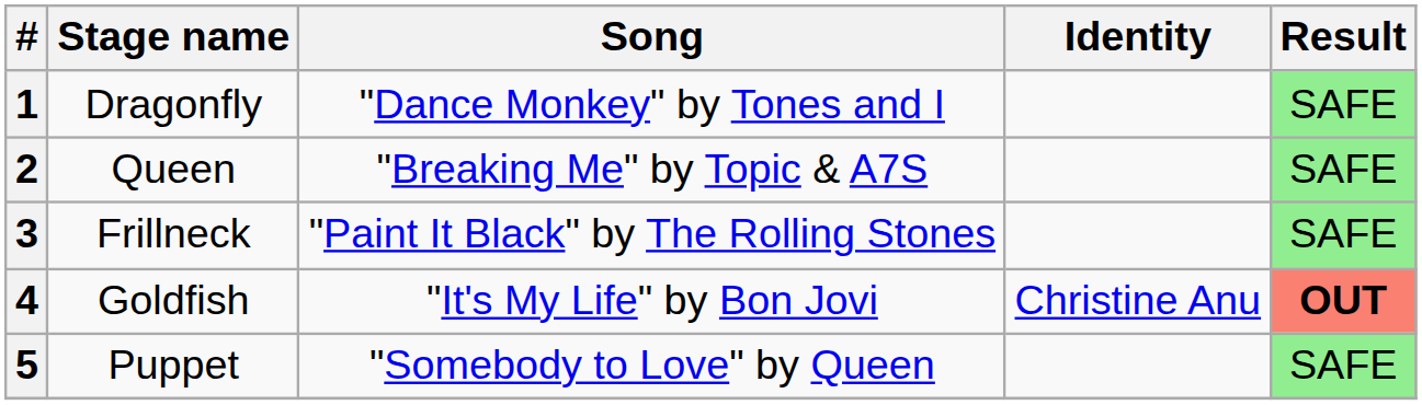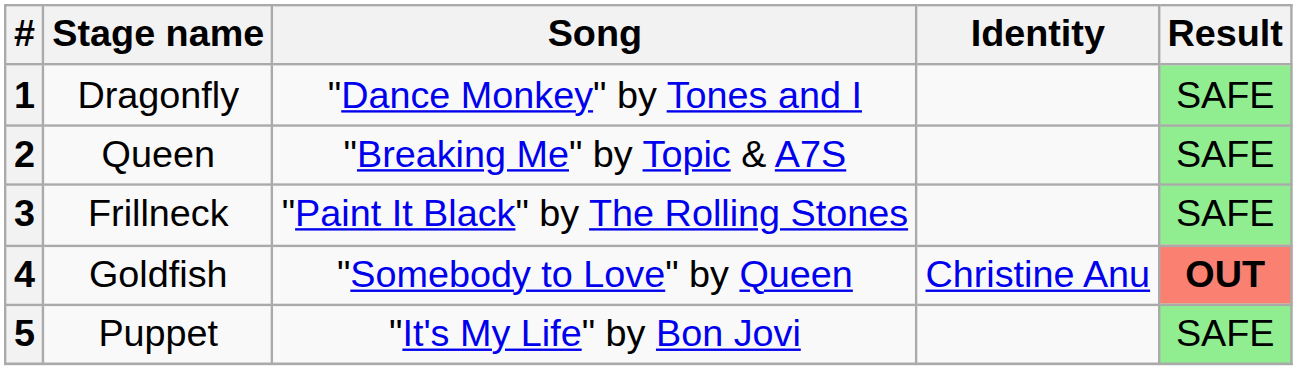 <table class="wikitable plainrowheaders" style="text-align: center;">
 <tr>
 <th>#</th>
 <th>Stage name</th>
 <th>Song</th>
 <th>Identity</th>
 <th>Result</th>
 </tr>
 <tr>
 <th>1</th>
 <td>Dragonfly</td>
 <td>"<a href='#'>Dance Monkey</a>" by <a href='#'>Tones and I</a></td>
 <td></td>
 <td bgcolor=lightgreen>SAFE</td>
 </tr>
 <tr>
 <th>2</th>
 <td>Queen</td>
 <td>"<a href='#'>Breaking Me</a>" by <a href='#'>Topic</a> & <a href='#'>A7S</a></td>
 <td></td>
 <td bgcolor=lightgreen>SAFE</td>
 </tr>
 <tr>
 <th>3</th>
 <td>Frillneck</td>
 <td>"<a href='#'>Paint It Black</a>" by <a href='#'>The Rolling Stones</a></td>
 <td></td>
 <td bgcolor=lightgreen>SAFE</td>
 </tr>
 <tr>
 <th>4</th>
 <td>Goldfish</td>
-<td>"<a href='#'>It's My Life</a>" by <a href='#'>Bon Jovi</a></td>
+<td>"<a href='#'>Somebody to Love</a>" by <a href='#'>Queen</a></td>
 <td><a href='#'>Christine Anu</a></td>
 <td bgcolor=salmon><strong>OUT</strong></td>
 </tr>
 <tr>
 <th>5</th>
 <td>Puppet</td>
-<td>"<a href='#'>Somebody to Love</a>" by <a href='#'>Queen</a></td>
+<td>"<a href='#'>It's My Life</a>" by <a href='#'>Bon Jovi</a></td>
 <td></td>
 <td bgcolor=lightgreen>SAFE</td>
 </tr>
 <tr>
 </tr>
 </table>
